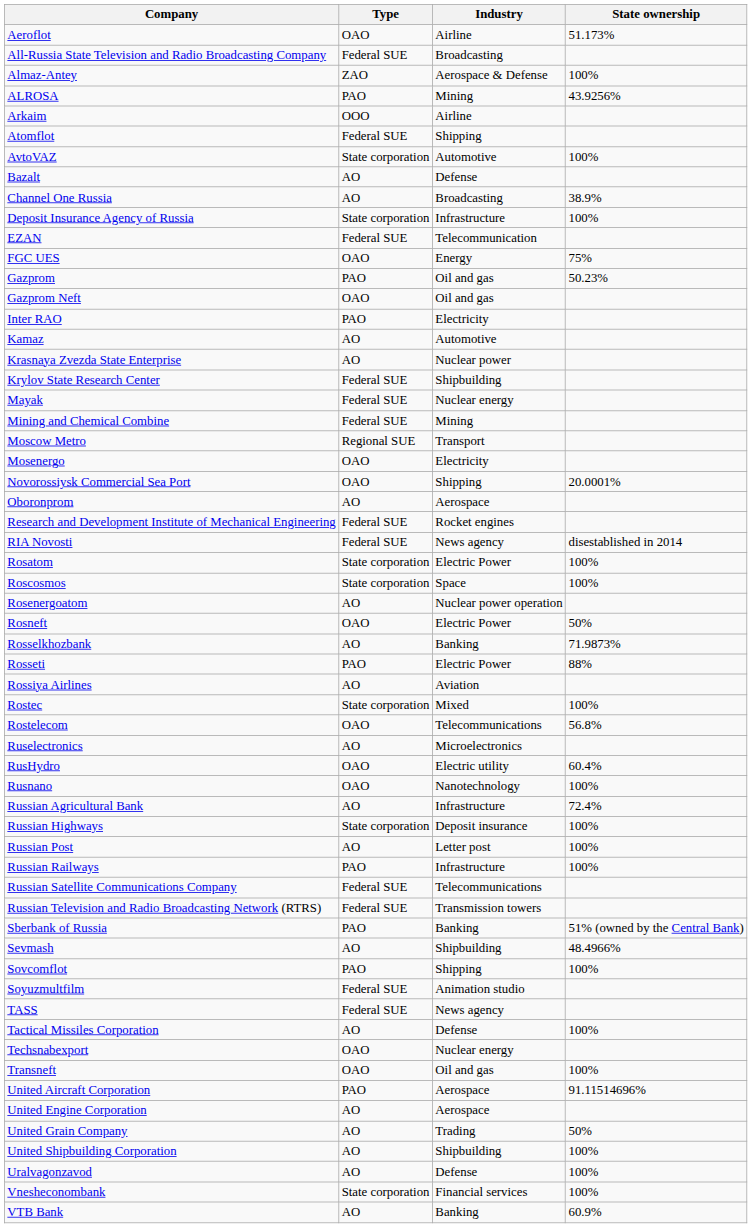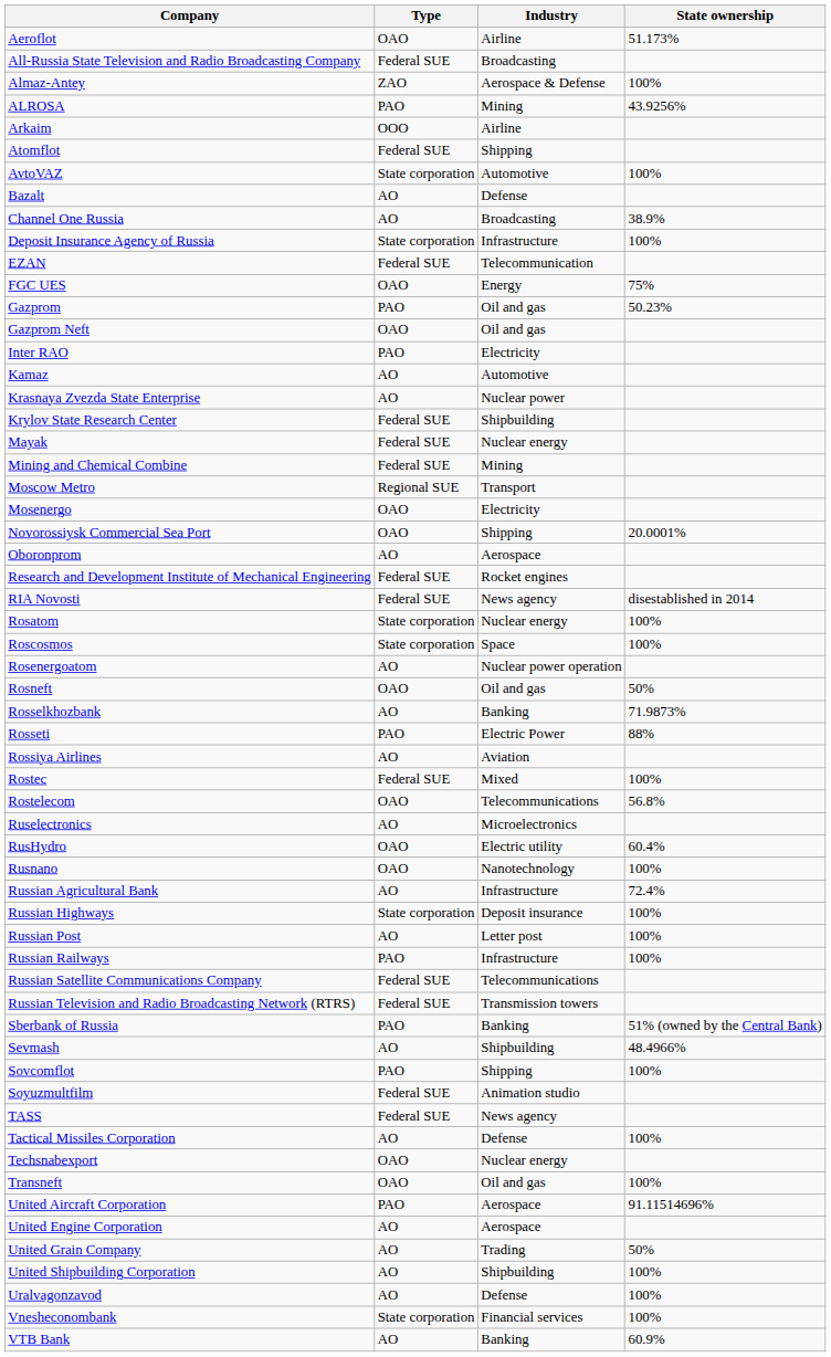 <table class="wikitable sortable">
 <tr>
 <th>Company</th>
 <th>Type</th>
 <th>Industry</th>
 <th>State ownership</th>
 </tr>
 <tr>
 <td><a href='#'>Aeroflot</a></td>
 <td>OAO</td>
 <td>Airline</td>
 <td>51.173%</td>
 </tr>
 <tr>
 <td><a href='#'>All-Russia State Television and Radio Broadcasting Company</a></td>
 <td>Federal SUE</td>
 <td>Broadcasting</td>
 <td></td>
 </tr>
 <tr>
 <td><a href='#'>Almaz-Antey</a></td>
 <td>ZAO</td>
 <td>Aerospace & Defense</td>
 <td>100%</td>
 </tr>
 <tr>
 <td><a href='#'>ALROSA</a></td>
 <td>PAO</td>
 <td>Mining</td>
 <td>43.9256%</td>
 </tr>
 <tr>
 <td><a href='#'>Arkaim</a></td>
 <td>OOO</td>
 <td>Airline</td>
 <td></td>
 </tr>
 <tr>
 <td><a href='#'>Atomflot</a></td>
 <td>Federal SUE</td>
 <td>Shipping</td>
 <td></td>
 </tr>
 <tr>
 <td><a href='#'>AvtoVAZ</a></td>
 <td>State corporation</td>
 <td>Automotive</td>
 <td>100%</td>
 </tr>
 <tr>
 <td><a href='#'>Bazalt</a></td>
 <td>AO</td>
 <td>Defense</td>
 <td></td>
 </tr>
 <tr>
 <td><a href='#'>Channel One Russia</a></td>
 <td>AO</td>
 <td>Broadcasting</td>
 <td>38.9%</td>
 </tr>
 <tr>
 <td><a href='#'>Deposit Insurance Agency of Russia</a></td>
 <td>State corporation</td>
 <td>Infrastructure</td>
 <td>100%</td>
 </tr>
 <tr>
 <td><a href='#'>EZAN</a></td>
 <td>Federal SUE</td>
 <td>Telecommunication</td>
 <td></td>
 </tr>
 <tr>
 <td><a href='#'>FGC UES</a></td>
 <td>OAO</td>
 <td>Energy</td>
 <td>75%</td>
 </tr>
 <tr>
 <td><a href='#'>Gazprom</a></td>
 <td>PAO</td>
 <td>Oil and gas</td>
 <td>50.23%</td>
 </tr>
 <tr>
 <td><a href='#'>Gazprom Neft</a></td>
 <td>OAO</td>
 <td>Oil and gas</td>
 <td></td>
 </tr>
 <tr>
 <td><a href='#'>Inter RAO</a></td>
 <td>PAO</td>
 <td>Electricity</td>
 <td></td>
 </tr>
 <tr>
 <td><a href='#'>Kamaz</a></td>
 <td>AO</td>
 <td>Automotive</td>
 <td></td>
 </tr>
 <tr>
 <td><a href='#'>Krasnaya Zvezda State Enterprise</a></td>
 <td>AO</td>
 <td>Nuclear power</td>
 <td></td>
 </tr>
 <tr>
 <td><a href='#'>Krylov State Research Center</a></td>
 <td>Federal SUE</td>
 <td>Shipbuilding</td>
 <td></td>
 </tr>
 <tr>
 <td><a href='#'>Mayak</a></td>
 <td>Federal SUE</td>
 <td>Nuclear energy</td>
 <td></td>
 </tr>
 <tr>
 <td><a href='#'>Mining and Chemical Combine</a></td>
 <td>Federal SUE</td>
 <td>Mining</td>
 <td></td>
 </tr>
 <tr>
 <td><a href='#'>Moscow Metro</a></td>
 <td>Regional SUE</td>
 <td>Transport</td>
 <td></td>
 </tr>
 <tr>
 <td><a href='#'>Mosenergo</a></td>
 <td>OAO</td>
 <td>Electricity</td>
 <td></td>
 </tr>
 <tr>
 <td><a href='#'>Novorossiysk Commercial Sea Port</a></td>
 <td>OAO</td>
 <td>Shipping</td>
 <td>20.0001%</td>
 </tr>
 <tr>
 <td><a href='#'>Oboronprom</a></td>
 <td>AO</td>
 <td>Aerospace</td>
 <td></td>
 </tr>
 <tr>
 <td><a href='#'>Research and Development Institute of Mechanical Engineering</a></td>
 <td>Federal SUE</td>
 <td>Rocket engines</td>
 <td></td>
 </tr>
 <tr>
 <td><a href='#'>RIA Novosti</a></td>
 <td>Federal SUE</td>
 <td>News agency</td>
 <td>disestablished in 2014</td>
 </tr>
 <tr>
 <td><a href='#'>Rosatom</a></td>
 <td>State corporation</td>
-<td>Electric Power</td>
+<td>Nuclear energy</td>
 <td>100%</td>
 </tr>
 <tr>
 <td><a href='#'>Roscosmos</a></td>
 <td>State corporation</td>
 <td>Space</td>
 <td>100%</td>
 </tr>
 <tr>
 <td><a href='#'>Rosenergoatom</a></td>
 <td>AO</td>
 <td>Nuclear power operation</td>
 <td></td>
 </tr>
 <tr>
 <td><a href='#'>Rosneft</a></td>
 <td>OAO</td>
-<td>Electric Power</td>
+<td>Oil and gas</td>
 <td>50%</td>
 </tr>
 <tr>
 <td><a href='#'>Rosselkhozbank</a></td>
 <td>AO</td>
 <td>Banking</td>
 <td>71.9873%</td>
 </tr>
 <tr>
 <td><a href='#'>Rosseti</a></td>
 <td>PAO</td>
 <td>Electric Power</td>
 <td>88%</td>
 </tr>
 <tr>
 <td><a href='#'>Rossiya Airlines</a></td>
 <td>AO</td>
 <td>Aviation</td>
 <td></td>
 </tr>
 <tr>
 <td><a href='#'>Rostec</a></td>
-<td>State corporation</td>
+<td>Federal SUE</td>
 <td>Mixed</td>
 <td>100%</td>
 </tr>
 <tr>
 <td><a href='#'>Rostelecom</a></td>
 <td>OAO</td>
 <td>Telecommunications</td>
 <td>56.8%</td>
 </tr>
 <tr>
 <td><a href='#'>Ruselectronics</a></td>
 <td>AO</td>
 <td>Microelectronics</td>
 <td></td>
 </tr>
 <tr>
 <td><a href='#'>RusHydro</a></td>
 <td>OAO</td>
 <td>Electric utility</td>
 <td>60.4%</td>
 </tr>
 <tr>
 <td><a href='#'>Rusnano</a></td>
 <td>OAO</td>
 <td>Nanotechnology</td>
 <td>100%</td>
 </tr>
 <tr>
 <td><a href='#'>Russian Agricultural Bank</a></td>
 <td>AO</td>
 <td>Infrastructure</td>
 <td>72.4%</td>
 </tr>
 <tr>
 <td><a href='#'>Russian Highways</a></td>
 <td>State corporation</td>
 <td>Deposit insurance</td>
 <td>100%</td>
 </tr>
 <tr>
 <td><a href='#'>Russian Post</a></td>
 <td>AO</td>
 <td>Letter post</td>
 <td>100%</td>
 </tr>
 <tr>
 <td><a href='#'>Russian Railways</a></td>
 <td>PAO</td>
 <td>Infrastructure</td>
 <td>100%</td>
 </tr>
 <tr>
 <td><a href='#'>Russian Satellite Communications Company</a></td>
 <td>Federal SUE</td>
 <td>Telecommunications</td>
 <td></td>
 </tr>
 <tr>
 <td><a href='#'>Russian Television and Radio Broadcasting Network</a> (RTRS)</td>
 <td>Federal SUE</td>
 <td>Transmission towers</td>
 <td></td>
 </tr>
 <tr>
 <td><a href='#'>Sberbank of Russia</a></td>
 <td>PAO</td>
 <td>Banking</td>
 <td>51% (owned by the <a href='#'>Central Bank</a>)</td>
 </tr>
 <tr>
 <td><a href='#'>Sevmash</a></td>
 <td>AO</td>
 <td>Shipbuilding</td>
 <td>48.4966%</td>
 </tr>
 <tr>
 <td><a href='#'>Sovcomflot</a></td>
 <td>PAO</td>
 <td>Shipping</td>
 <td>100%</td>
 </tr>
 <tr>
 <td><a href='#'>Soyuzmultfilm</a></td>
 <td>Federal SUE</td>
 <td>Animation studio</td>
 <td></td>
 </tr>
 <tr>
 <td><a href='#'>TASS</a></td>
 <td>Federal SUE</td>
 <td>News agency</td>
 <td></td>
 </tr>
 <tr>
 <td><a href='#'>Tactical Missiles Corporation</a></td>
 <td>AO</td>
 <td>Defense</td>
 <td>100%</td>
 </tr>
 <tr>
 <td><a href='#'>Techsnabexport</a></td>
 <td>OAO</td>
 <td>Nuclear energy</td>
 <td></td>
 </tr>
 <tr>
 <td><a href='#'>Transneft</a></td>
 <td>OAO</td>
 <td>Oil and gas</td>
 <td>100%</td>
 </tr>
 <tr>
 <td><a href='#'>United Aircraft Corporation</a></td>
 <td>PAO</td>
 <td>Aerospace</td>
 <td>91.11514696%</td>
 </tr>
 <tr>
 <td><a href='#'>United Engine Corporation</a></td>
 <td>AO</td>
 <td>Aerospace</td>
 <td></td>
 </tr>
 <tr>
 <td><a href='#'>United Grain Company</a></td>
 <td>AO</td>
 <td>Trading</td>
 <td>50%</td>
 </tr>
 <tr>
 <td><a href='#'>United Shipbuilding Corporation</a></td>
 <td>AO</td>
 <td>Shipbuilding</td>
 <td>100%</td>
 </tr>
 <tr>
 <td><a href='#'>Uralvagonzavod</a></td>
 <td>AO</td>
 <td>Defense</td>
 <td>100%</td>
 </tr>
 <tr>
 <td><a href='#'>Vnesheconombank</a></td>
 <td>State corporation</td>
 <td>Financial services</td>
 <td>100%</td>
 </tr>
 <tr>
 <td><a href='#'>VTB Bank</a></td>
 <td>AO</td>
 <td>Banking</td>
 <td>60.9%</td>
 </tr>
 </table>
